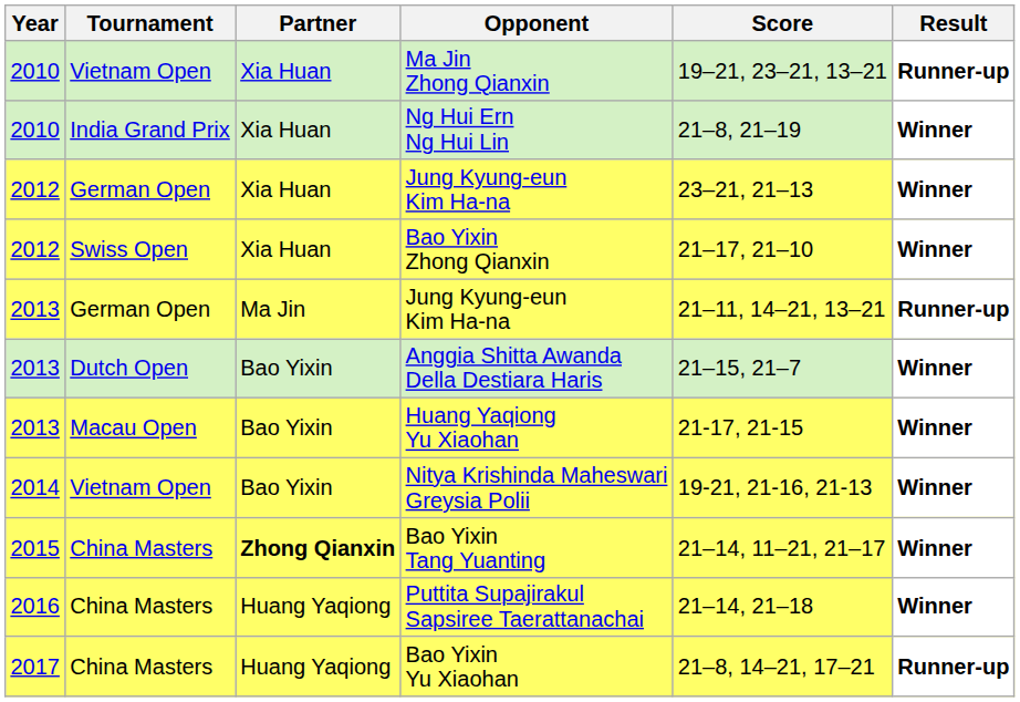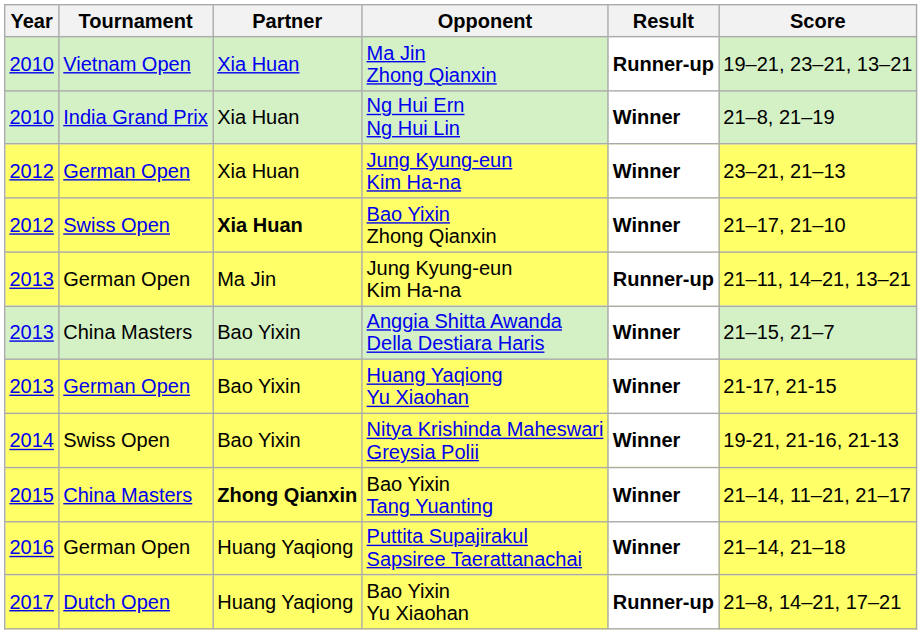 <table class="sortable wikitable" style="font-size: 90%;">
 <tr>
 <th>Year</th>
 <th>Tournament</th>
 <th>Partner</th>
 <th>Opponent</th>
+<th>Result</th>
 <th>Score</th>
-<th>Result</th>
 </tr>
 <tr style="background:#D4F1C5">
 <td align="center"><a href='#'>2010</a></td>
 <td align="left"><a href='#'>Vietnam Open</a></td>
 <td align="left"> <a href='#'>Xia Huan</a></td>
 <td align="left"> <a href='#'>Ma Jin</a> <br>  <a href='#'>Zhong Qianxin</a></td>
+<td style="text-align:left; background:white"> <strong>Runner-up</strong></td>
 <td align="left">19–21, 23–21, 13–21</td>
-<td style="text-align:left; background:white"> <strong>Runner-up</strong></td>
 </tr>
 <tr style="background:#D4F1C5">
 <td align="center"><a href='#'>2010</a></td>
 <td align="left"><a href='#'>India Grand Prix</a></td>
 <td align="left"> Xia Huan</td>
 <td align="left"> <a href='#'>Ng Hui Ern</a> <br>  <a href='#'>Ng Hui Lin</a></td>
+<td style="text-align:left; background:white"> <strong>Winner</strong></td>
 <td align="left">21–8, 21–19</td>
-<td style="text-align:left; background:white"> <strong>Winner</strong></td>
 </tr>
 <tr style="background:#FFFF67">
 <td align="center"><a href='#'>2012</a></td>
 <td align="left"><a href='#'>German Open</a></td>
 <td align="left"> Xia Huan</td>
 <td align="left"> <a href='#'>Jung Kyung-eun</a> <br>  <a href='#'>Kim Ha-na</a></td>
+<td style="text-align:left; background:white"> <strong>Winner</strong></td>
 <td align="left">23–21, 21–13</td>
-<td style="text-align:left; background:white"> <strong>Winner</strong></td>
 </tr>
 <tr style="background:#FFFF67">
 <td align="center"><a href='#'>2012</a></td>
 <td align="left"><a href='#'>Swiss Open</a></td>
-<td align="left"> Xia Huan</td>
+<td align="left"><strong> Xia Huan</strong></td>
 <td align="left"> <a href='#'>Bao Yixin</a> <br>  Zhong Qianxin</td>
+<td style="text-align:left; background:white"> <strong>Winner</strong></td>
 <td align="left">21–17, 21–10</td>
-<td style="text-align:left; background:white"> <strong>Winner</strong></td>
 </tr>
 <tr style="background:#FFFF67">
 <td align="center"><a href='#'>2013</a></td>
 <td align="left">German Open</td>
 <td align="left"> Ma Jin</td>
 <td align="left"> Jung Kyung-eun <br>  Kim Ha-na</td>
+<td style="text-align:left; background:white"> <strong>Runner-up</strong></td>
 <td align="left">21–11, 14–21, 13–21</td>
-<td style="text-align:left; background:white"> <strong>Runner-up</strong></td>
 </tr>
 <tr style="background:#D4F1C5">
 <td align="center"><a href='#'>2013</a></td>
-<td align="left"><a href='#'>Dutch Open</a></td>
+<td align="left">China Masters</td>
 <td align="left"> Bao Yixin</td>
 <td align="left"> <a href='#'>Anggia Shitta Awanda</a> <br>  <a href='#'>Della Destiara Haris</a></td>
+<td style="text-align:left; background:white"> <strong>Winner</strong></td>
 <td align="left">21–15, 21–7</td>
-<td style="text-align:left; background:white"> <strong>Winner</strong></td>
 </tr>
 <tr style="background:#FFFF67">
 <td align="center"><a href='#'>2013</a></td>
-<td align="left"><a href='#'>Macau Open</a></td>
+<td align="left"><a href='#'>German Open</a></td>
 <td align="left"> Bao Yixin</td>
 <td align="left"> <a href='#'>Huang Yaqiong</a> <br>  <a href='#'>Yu Xiaohan</a></td>
+<td style="text-align:left; background:white"> <strong>Winner</strong></td>
 <td align="left">21-17, 21-15</td>
-<td style="text-align:left; background:white"> <strong>Winner</strong></td>
 </tr>
 <tr style="background:#FFFF67">
 <td align="center"><a href='#'>2014</a></td>
-<td align="left"><a href='#'>Vietnam Open</a></td>
+<td align="left">Swiss Open</td>
 <td align="left"> Bao Yixin</td>
 <td align="left"> <a href='#'>Nitya Krishinda Maheswari</a> <br>  <a href='#'>Greysia Polii</a></td>
+<td style="text-align:left; background:white"> <strong>Winner</strong></td>
 <td align="left">19-21, 21-16, 21-13</td>
-<td style="text-align:left; background:white"> <strong>Winner</strong></td>
 </tr>
 <tr style="background:#FFFF67">
 <td align="center"><a href='#'>2015</a></td>
 <td align="left"><a href='#'>China Masters</a></td>
 <td align="left"><strong> Zhong Qianxin</strong></td>
 <td align="left"> Bao Yixin <br>  <a href='#'>Tang Yuanting</a></td>
+<td style="text-align:left; background:white"> <strong>Winner</strong></td>
 <td align="left">21–14, 11–21, 21–17</td>
-<td style="text-align:left; background:white"> <strong>Winner</strong></td>
 </tr>
 <tr style="background:#FFFF67">
 <td align="center"><a href='#'>2016</a></td>
-<td align="left">China Masters</td>
+<td align="left">German Open</td>
 <td align="left"> Huang Yaqiong</td>
 <td align="left"> <a href='#'>Puttita Supajirakul</a> <br>  <a href='#'>Sapsiree Taerattanachai</a></td>
+<td style="text-align:left; background:white"> <strong>Winner</strong></td>
 <td align="left">21–14, 21–18</td>
-<td style="text-align:left; background:white"> <strong>Winner</strong></td>
 </tr>
 <tr style="background:#FFFF67">
 <td align="center"><a href='#'>2017</a></td>
-<td align="left">China Masters</td>
+<td align="left"><a href='#'>Dutch Open</a></td>
 <td align="left"> Huang Yaqiong</td>
 <td align="left"> Bao Yixin <br>  Yu Xiaohan</td>
+<td style="text-align:left; background:white"> <strong>Runner-up</strong></td>
 <td align="left">21–8, 14–21, 17–21</td>
-<td style="text-align:left; background:white"> <strong>Runner-up</strong></td>
 </tr>
 </table>
